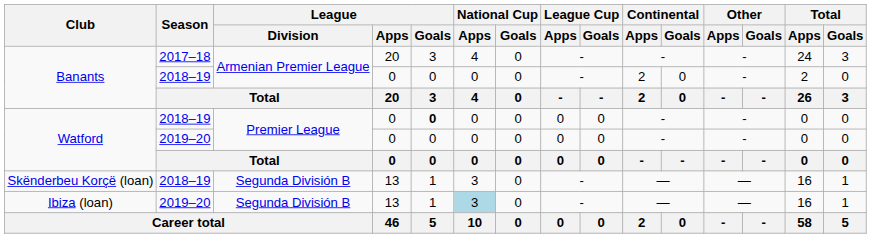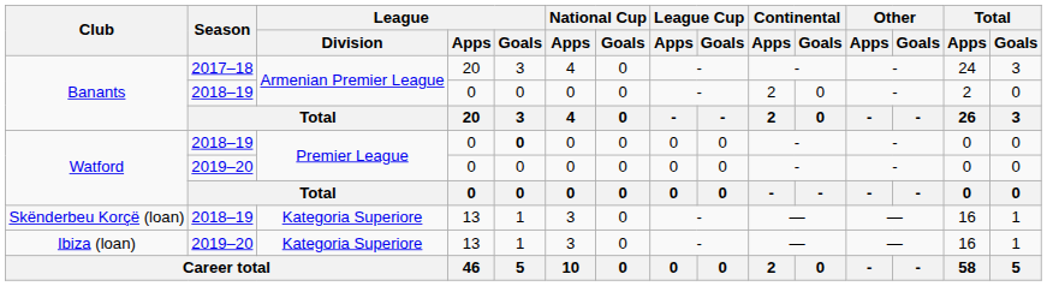 <table class="wikitable" style="text-align:center">
 <tr>
 <th rowspan="2">Club</th>
 <th rowspan="2">Season</th>
 <th colspan="3">League</th>
 <th colspan="2">National Cup</th>
 <th colspan="2">League Cup</th>
 <th colspan="2">Continental</th>
 <th colspan="2">Other</th>
 <th colspan="2">Total</th>
 </tr>
 <tr>
 <th>Division</th>
 <th>Apps</th>
 <th>Goals</th>
 <th>Apps</th>
 <th>Goals</th>
 <th>Apps</th>
 <th>Goals</th>
 <th>Apps</th>
 <th>Goals</th>
 <th>Apps</th>
 <th>Goals</th>
 <th>Apps</th>
 <th>Goals</th>
 </tr>
 <tr>
 <td rowspan="3"><a href='#'>Banants</a></td>
 <td><a href='#'>2017–18</a></td>
 <td rowspan="2"><a href='#'>Armenian Premier League</a></td>
 <td>20</td>
 <td>3</td>
 <td>4</td>
 <td>0</td>
 <td colspan="2">-</td>
 <td colspan="2">-</td>
 <td colspan="2">-</td>
 <td>24</td>
 <td>3</td>
 </tr>
 <tr>
 <td><a href='#'>2018–19</a></td>
 <td>0</td>
 <td>0</td>
 <td>0</td>
 <td>0</td>
 <td colspan="2">-</td>
 <td>2</td>
 <td>0</td>
 <td colspan="2">-</td>
 <td>2</td>
 <td>0</td>
 </tr>
 <tr>
 <th colspan="2">Total</th>
 <th>20</th>
 <th>3</th>
 <th>4</th>
 <th>0</th>
 <th>-</th>
 <th>-</th>
 <th>2</th>
 <th>0</th>
 <th>-</th>
 <th>-</th>
 <th>26</th>
 <th>3</th>
 </tr>
 <tr>
 <td rowspan="3"><a href='#'>Watford</a></td>
 <td><a href='#'>2018–19</a></td>
 <td rowspan="2"><a href='#'>Premier League</a></td>
 <td>0</td>
 <td><strong>0</strong></td>
 <td>0</td>
 <td>0</td>
 <td>0</td>
 <td>0</td>
 <td colspan="2">-</td>
 <td colspan="2">-</td>
 <td>0</td>
 <td>0</td>
 </tr>
 <tr>
 <td><a href='#'>2019–20</a></td>
 <td>0</td>
 <td>0</td>
 <td>0</td>
 <td>0</td>
 <td>0</td>
 <td>0</td>
 <td colspan="2">-</td>
 <td colspan="2">-</td>
 <td>0</td>
 <td>0</td>
 </tr>
 <tr>
 <th colspan="2">Total</th>
 <th>0</th>
 <th>0</th>
 <th>0</th>
 <th>0</th>
 <th>0</th>
 <th>0</th>
 <th>-</th>
 <th>-</th>
 <th>-</th>
 <th>-</th>
 <th>0</th>
 <th>0</th>
 </tr>
 <tr>
 <td><a href='#'>Skënderbeu Korçë</a> (loan)</td>
 <td><a href='#'>2018–19</a></td>
-<td><a href='#'>Segunda División B</a></td>
+<td><a href='#'>Kategoria Superiore</a></td>
 <td>13</td>
 <td>1</td>
 <td>3</td>
 <td>0</td>
 <td colspan="2">-</td>
 <td colspan="2">—</td>
 <td colspan="2">—</td>
 <td>16</td>
 <td>1</td>
 </tr>
 <tr>
 <td><a href='#'>Ibiza</a> (loan)</td>
 <td><a href='#'>2019–20</a></td>
-<td><a href='#'>Segunda División B</a></td>
+<td><a href='#'>Kategoria Superiore</a></td>
 <td>13</td>
 <td>1</td>
-<td style="background: lightblue;">3</td>
+<td>3</td>
 <td>0</td>
 <td colspan="2">-</td>
 <td colspan="2">—</td>
 <td colspan="2">—</td>
 <td>16</td>
 <td>1</td>
 </tr>
 <tr>
 <th colspan="3">Career total</th>
 <th>46</th>
 <th>5</th>
 <th>10</th>
 <th>0</th>
 <th>0</th>
 <th>0</th>
 <th>2</th>
 <th>0</th>
 <th>-</th>
 <th>-</th>
 <th>58</th>
 <th>5</th>
 </tr>
 </table>
